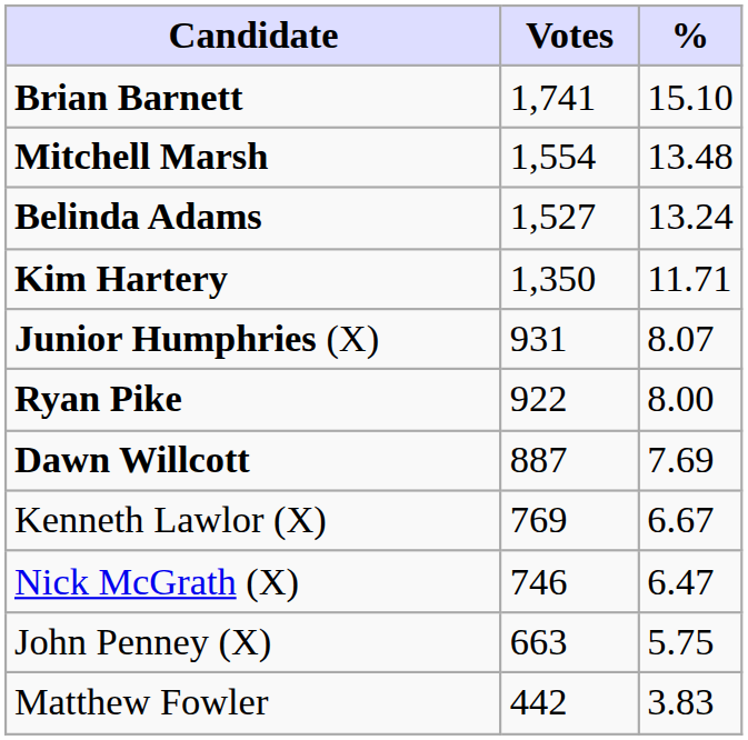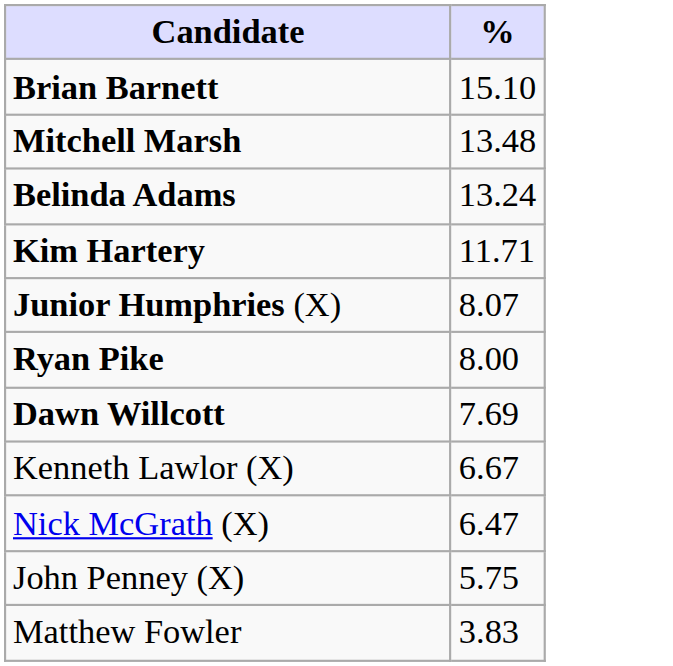 <table class="wikitable">
 <tr>
 <th style="background:#ddf; width:200px;">Candidate</th>
-<th style="background:#ddf; width:50px;">Votes</th>
 <th style="background:#ddf; width:30px;">%</th>
 </tr>
 <tr>
 <td><strong>Brian Barnett</strong></td>
-<td>1,741</td>
 <td>15.10</td>
 </tr>
 <tr>
 <td><strong>Mitchell Marsh</strong></td>
-<td>1,554</td>
 <td>13.48</td>
 </tr>
 <tr>
 <td><strong>Belinda Adams</strong></td>
-<td>1,527</td>
 <td>13.24</td>
 </tr>
 <tr>
 <td><strong>Kim Hartery</strong></td>
-<td>1,350</td>
 <td>11.71</td>
 </tr>
 <tr>
 <td><strong>Junior Humphries</strong> (X)</td>
-<td>931</td>
 <td>8.07</td>
 </tr>
 <tr>
 <td><strong>Ryan Pike</strong></td>
-<td>922</td>
 <td>8.00</td>
 </tr>
 <tr>
 <td><strong>Dawn Willcott</strong></td>
-<td>887</td>
 <td>7.69</td>
 </tr>
 <tr>
 <td>Kenneth Lawlor (X)</td>
-<td>769</td>
 <td>6.67</td>
 </tr>
 <tr>
 <td><a href='#'>Nick McGrath</a> (X)</td>
-<td>746</td>
 <td>6.47</td>
 </tr>
 <tr>
 <td>John Penney (X)</td>
-<td>663</td>
 <td>5.75</td>
 </tr>
 <tr>
 <td>Matthew Fowler</td>
-<td>442</td>
 <td>3.83</td>
 </tr>
 </table>
